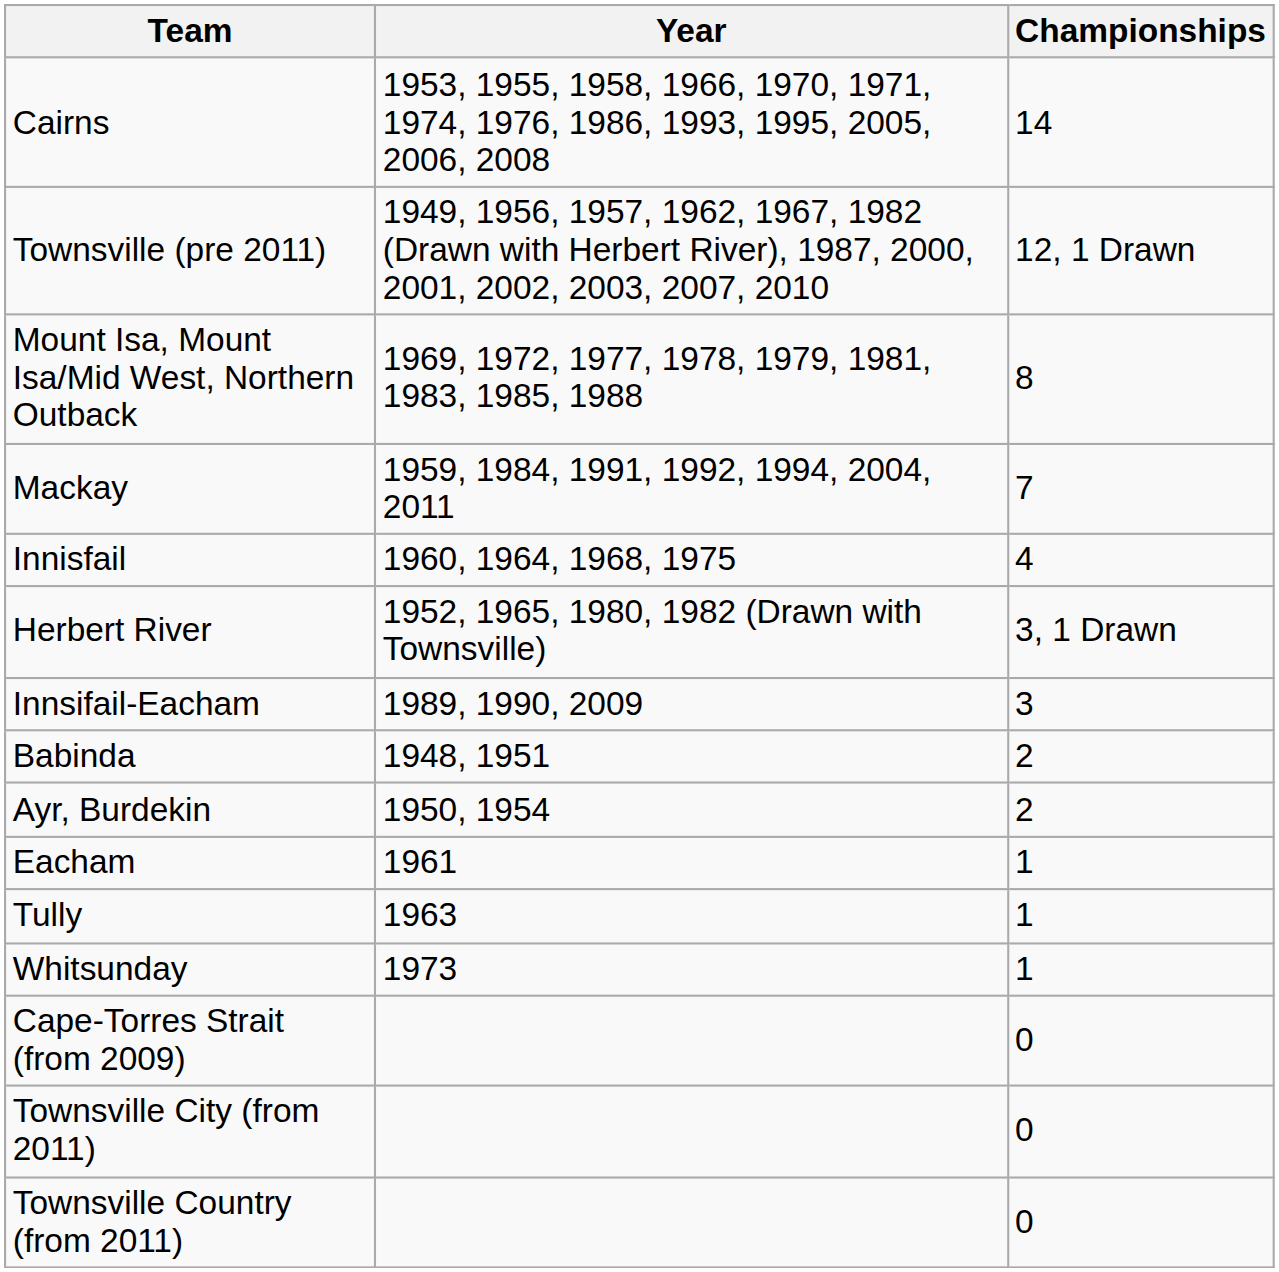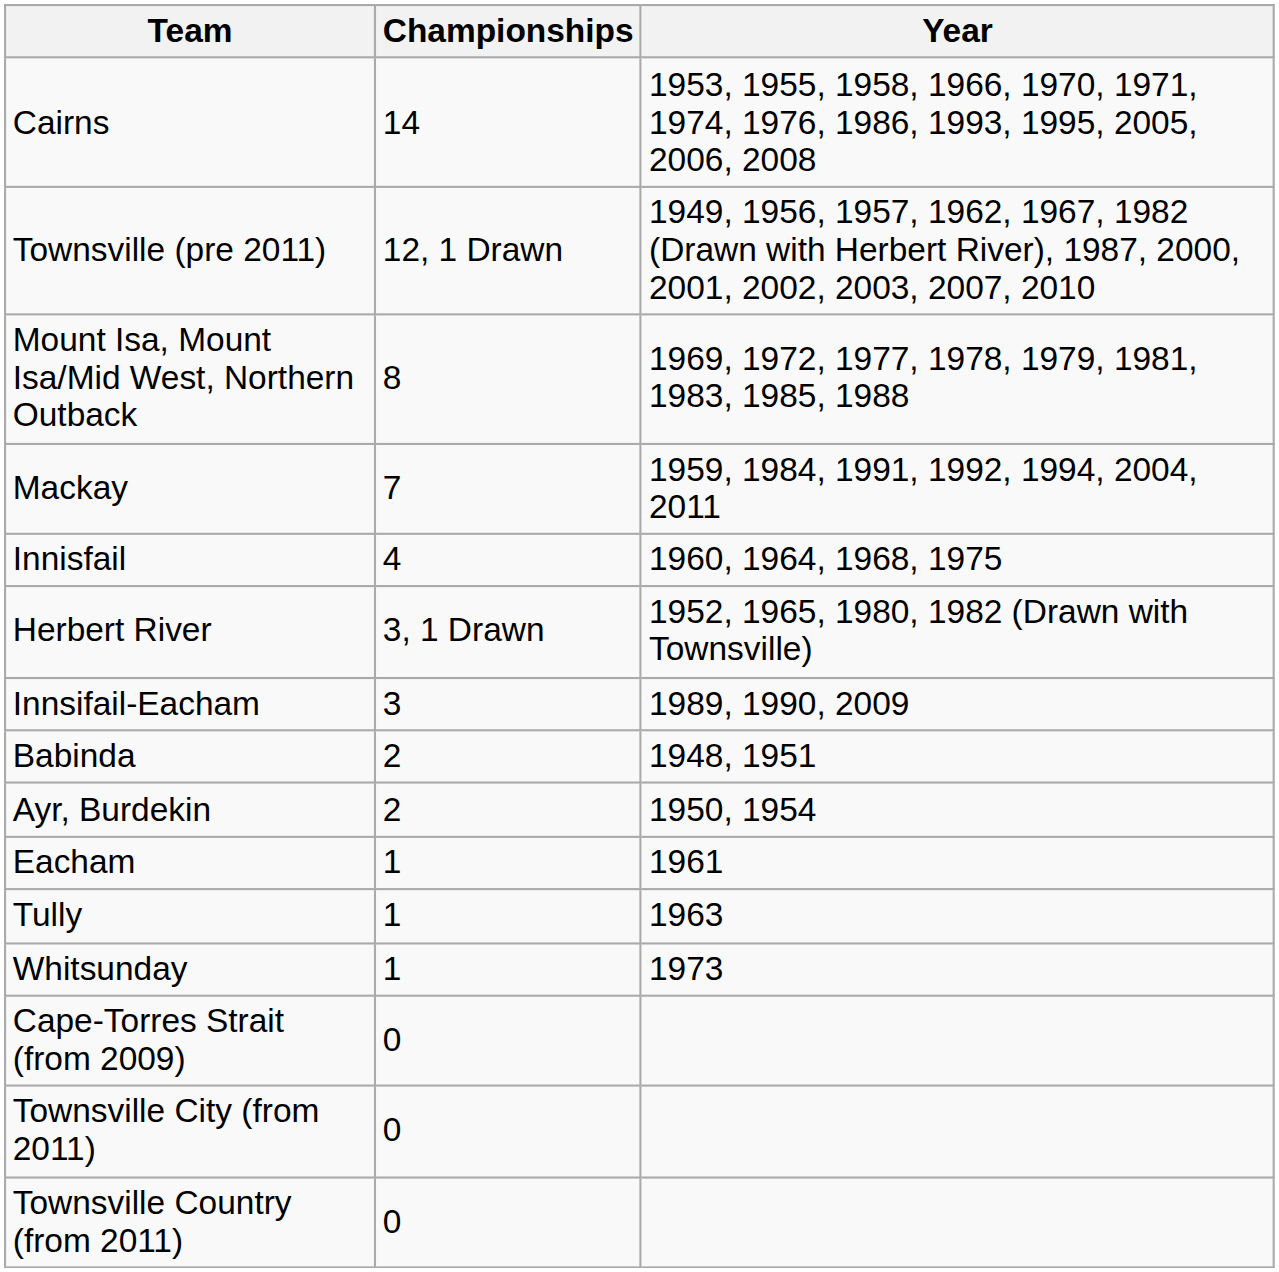 <table class="wikitable">
 <tr>
 <th>Team</th>
+<th>Championships</th>
 <th>Year</th>
-<th>Championships</th>
 </tr>
 <tr>
 <td>Cairns</td>
+<td>14</td>
 <td>1953, 1955, 1958, 1966, 1970, 1971, 1974, 1976, 1986, 1993, 1995, 2005, 2006, 2008</td>
-<td>14</td>
 </tr>
 <tr>
 <td>Townsville (pre 2011)</td>
+<td>12, 1 Drawn</td>
 <td>1949, 1956, 1957, 1962, 1967, 1982 (Drawn with Herbert River), 1987, 2000, 2001, 2002, 2003, 2007, 2010</td>
-<td>12, 1 Drawn</td>
 </tr>
 <tr>
 <td>Mount Isa, Mount Isa/Mid West, Northern Outback</td>
+<td>8</td>
 <td>1969, 1972, 1977, 1978, 1979, 1981, 1983, 1985, 1988</td>
-<td>8</td>
 </tr>
 <tr>
 <td>Mackay</td>
+<td>7</td>
 <td>1959, 1984, 1991, 1992, 1994, 2004, 2011</td>
-<td>7</td>
 </tr>
 <tr>
 <td>Innisfail</td>
+<td>4</td>
 <td>1960, 1964, 1968, 1975</td>
-<td>4</td>
 </tr>
 <tr>
 <td>Herbert River</td>
+<td>3, 1 Drawn</td>
 <td>1952, 1965, 1980, 1982 (Drawn with Townsville)</td>
-<td>3, 1 Drawn</td>
 </tr>
 <tr>
 <td>Innsifail-Eacham</td>
+<td>3</td>
 <td>1989, 1990, 2009</td>
-<td>3</td>
 </tr>
 <tr>
 <td>Babinda</td>
+<td>2</td>
 <td>1948, 1951</td>
-<td>2</td>
 </tr>
 <tr>
 <td>Ayr, Burdekin</td>
+<td>2</td>
 <td>1950, 1954</td>
-<td>2</td>
 </tr>
 <tr>
 <td>Eacham</td>
+<td>1</td>
 <td>1961</td>
-<td>1</td>
 </tr>
 <tr>
 <td>Tully</td>
+<td>1</td>
 <td>1963</td>
-<td>1</td>
 </tr>
 <tr>
 <td>Whitsunday</td>
+<td>1</td>
 <td>1973</td>
-<td>1</td>
 </tr>
 <tr>
 <td>Cape-Torres Strait (from 2009)</td>
+<td>0</td>
 <td></td>
-<td>0</td>
 </tr>
 <tr>
 <td>Townsville City (from 2011)</td>
+<td>0</td>
 <td></td>
-<td>0</td>
 </tr>
 <tr>
 <td>Townsville Country (from 2011)</td>
+<td>0</td>
 <td></td>
-<td>0</td>
 </tr>
 </table>
